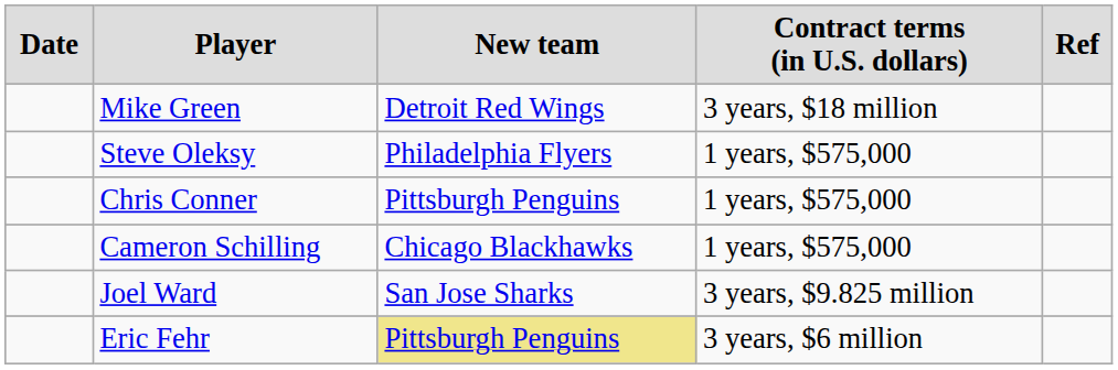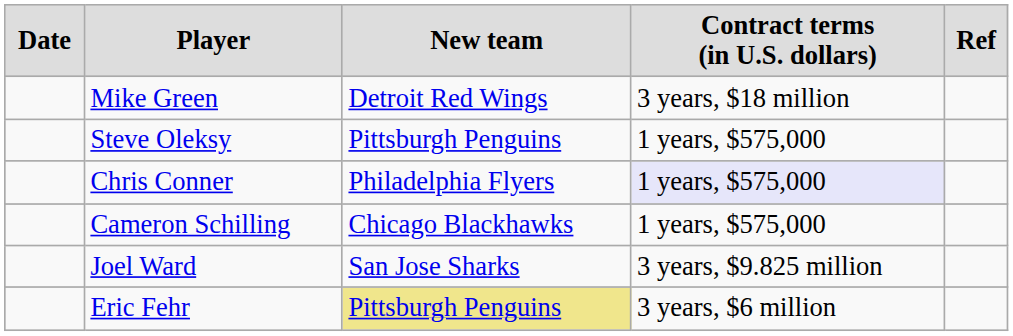 <table class="wikitable" width=97%>
 <tr align="center" bgcolor="#dddddd">
 <td><strong>Date</strong></td>
 <td><strong>Player</strong></td>
 <td><strong>New team</strong></td>
 <td><strong>Contract terms</strong><br><strong>(in U.S. dollars)</strong></td>
 <td><strong>Ref</strong></td>
 </tr>
 <tr>
 <td></td>
 <td><a href='#'>Mike Green</a></td>
 <td><a href='#'>Detroit Red Wings</a></td>
 <td>3 years, $18 million</td>
 <td></td>
 </tr>
 <tr>
 <td></td>
 <td><a href='#'>Steve Oleksy</a></td>
-<td><a href='#'>Philadelphia Flyers</a></td>
+<td><a href='#'>Pittsburgh Penguins</a></td>
 <td>1 years, $575,000</td>
 <td></td>
 </tr>
 <tr>
 <td></td>
 <td><a href='#'>Chris Conner</a></td>
-<td><a href='#'>Pittsburgh Penguins</a></td>
-<td>1 years, $575,000</td>
+<td><a href='#'>Philadelphia Flyers</a></td>
+<td style="background: lavender;">1 years, $575,000</td>
 <td></td>
 </tr>
 <tr>
 <td></td>
 <td><a href='#'>Cameron Schilling</a></td>
 <td><a href='#'>Chicago Blackhawks</a></td>
 <td>1 years, $575,000</td>
 <td></td>
 </tr>
 <tr>
 <td></td>
 <td><a href='#'>Joel Ward</a></td>
 <td><a href='#'>San Jose Sharks</a></td>
 <td>3 years, $9.825 million</td>
 <td></td>
 </tr>
 <tr>
 <td></td>
 <td><a href='#'>Eric Fehr</a></td>
 <td style="background: khaki;"><a href='#'>Pittsburgh Penguins</a></td>
 <td>3 years, $6 million</td>
 <td></td>
 </tr>
 </table>
